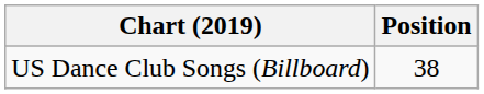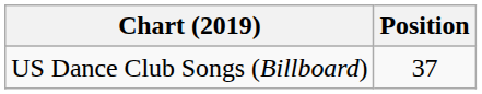 <table class="wikitable">
 <tr>
 <th>Chart (2019)</th>
 <th>Position</th>
 </tr>
 <tr>
 <td>US Dance Club Songs (<em>Billboard</em>)</td>
-<td style="text-align:center">38</td>
+<td style="text-align:center">37</td>
 </tr>
 </table>
